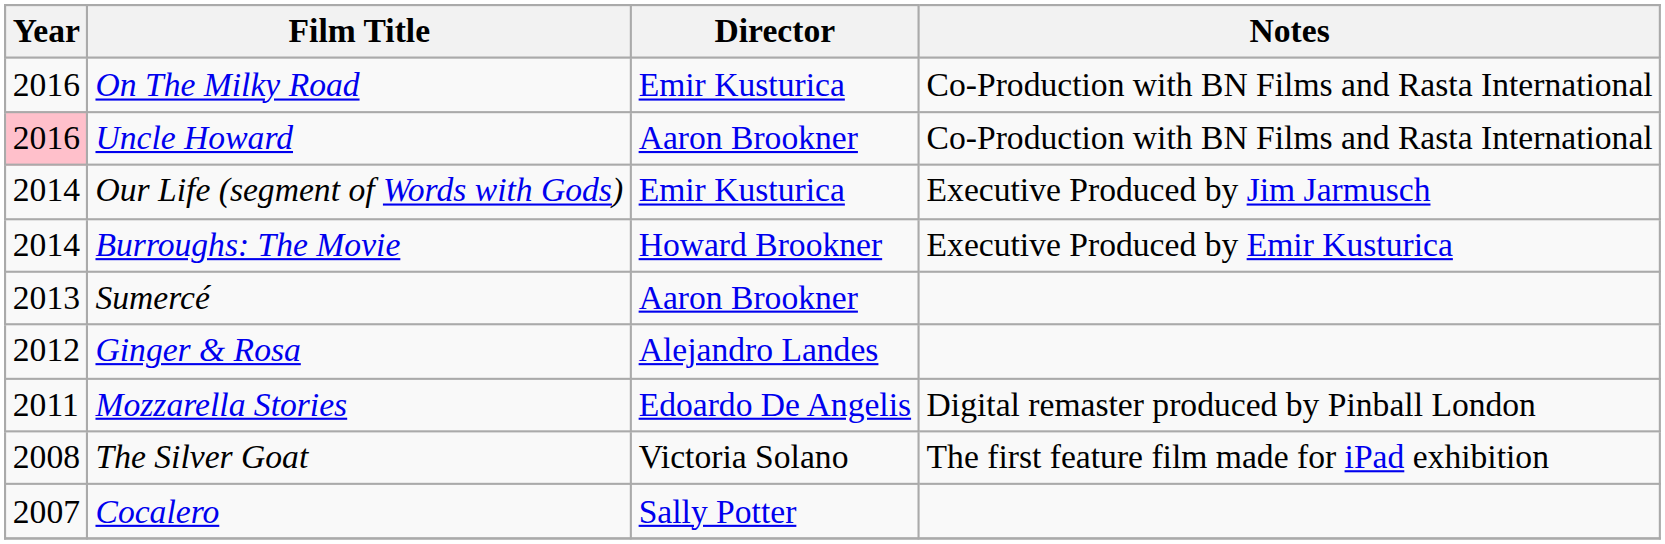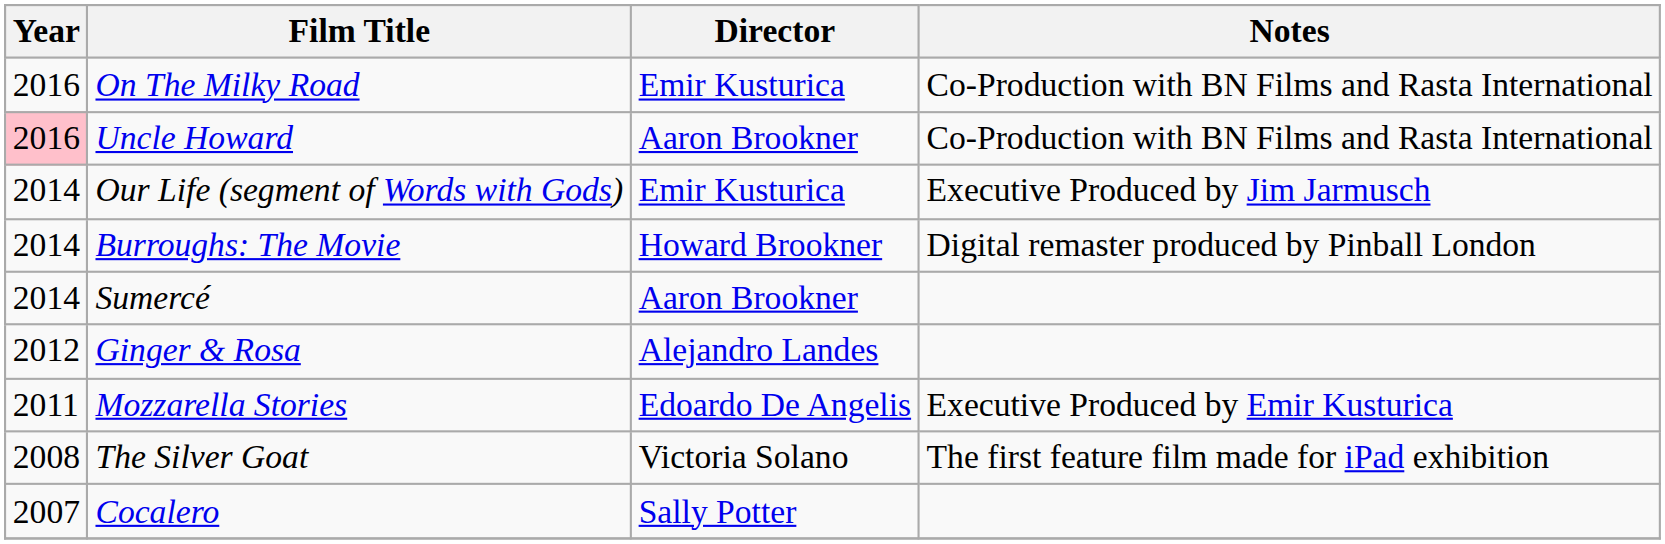 <table class="wikitable">
 <tr style="background:#ccc; text-align:center;">
 <th>Year</th>
 <th>Film Title</th>
 <th>Director</th>
 <th>Notes</th>
 </tr>
 <tr>
 <td>2016</td>
 <td><em><a href='#'>On The Milky Road</a></em></td>
 <td><a href='#'>Emir Kusturica</a></td>
 <td>Co-Production with BN Films and Rasta International</td>
 </tr>
 <tr>
 <td style="background: pink;">2016</td>
 <td><em><a href='#'>Uncle Howard</a></em></td>
 <td><a href='#'>Aaron Brookner</a></td>
 <td>Co-Production with BN Films and Rasta International</td>
 </tr>
 <tr>
 <td>2014</td>
 <td><em>Our Life (segment of <a href='#'>Words with Gods</a>)</em></td>
 <td><a href='#'>Emir Kusturica</a></td>
 <td>Executive Produced by <a href='#'>Jim Jarmusch</a></td>
 </tr>
 <tr>
 <td>2014</td>
 <td><em><a href='#'>Burroughs: The Movie</a></em></td>
 <td><a href='#'>Howard Brookner</a></td>
-<td>Executive Produced by <a href='#'>Emir Kusturica</a></td>
+<td>Digital remaster produced by Pinball London</td>
 </tr>
 <tr>
-<td>2013</td>
+<td>2014</td>
 <td><em>Sumercé</em></td>
 <td><a href='#'>Aaron Brookner</a></td>
 <td></td>
 </tr>
 <tr>
 <td>2012</td>
 <td><em><a href='#'>Ginger & Rosa</a></em></td>
 <td><a href='#'>Alejandro Landes</a></td>
 <td></td>
 </tr>
 <tr>
 <td>2011</td>
 <td><em><a href='#'>Mozzarella Stories</a></em></td>
 <td><a href='#'>Edoardo De Angelis</a></td>
-<td>Digital remaster produced by Pinball London</td>
+<td>Executive Produced by <a href='#'>Emir Kusturica</a></td>
 </tr>
 <tr>
 <td>2008</td>
 <td><em>The Silver Goat</em></td>
 <td>Victoria Solano</td>
 <td>The first feature film made for <a href='#'>iPad</a> exhibition</td>
 </tr>
 <tr>
 <td>2007</td>
 <td><em><a href='#'>Cocalero</a></em></td>
 <td><a href='#'>Sally Potter</a></td>
 <td></td>
 </tr>
 <tr>
 </tr>
 </table>
